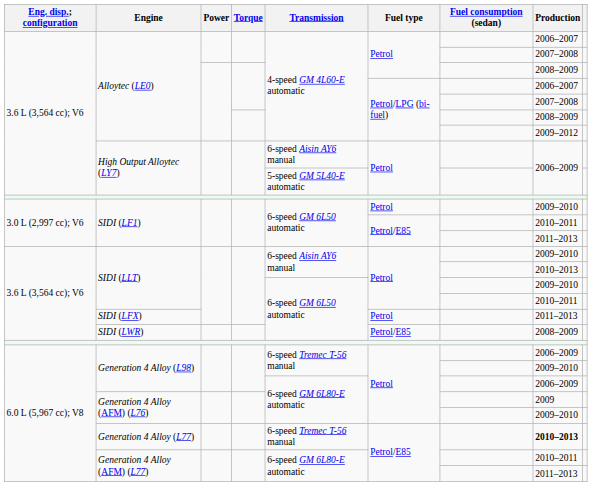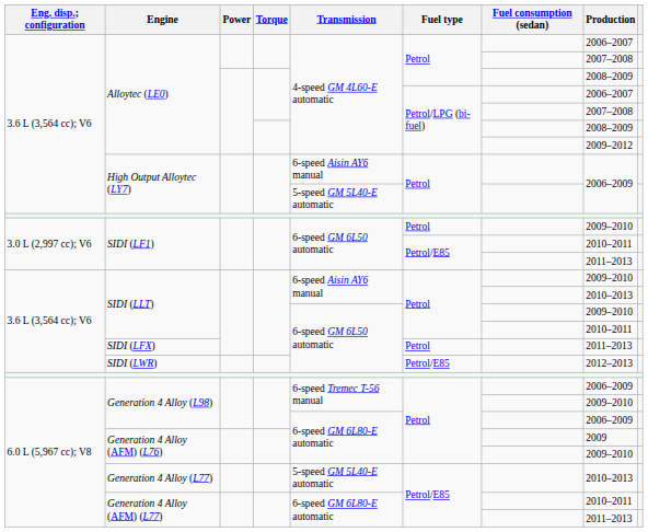 <table class="wikitable" style="font-size:90%;margin:1em auto;">
 <tr>
 <th><a href='#'>Eng. disp.</a>; <a href='#'>configuration</a></th>
 <th>Engine</th>
 <th>Power</th>
 <th><a href='#'>Torque</a></th>
 <th><a href='#'>Transmission</a></th>
 <th>Fuel type</th>
 <th><a href='#'>Fuel consumption</a> (sedan)</th>
 <th>Production</th>
 <th></th>
 </tr>
 <tr>
 <td rowspan="9">3.6 L (3,564 cc); V6</td>
 <td rowspan="7"><em>Alloytec</em> (<em><a href='#'>LE0</a></em>)</td>
 <td rowspan="2"></td>
 <td rowspan="2"></td>
 <td rowspan="7">4-speed <em><a href='#'>GM 4L60-E</a></em> automatic</td>
 <td rowspan="3"><a href='#'>Petrol</a></td>
 <td></td>
 <td>2006–2007</td>
 <td></td>
 </tr>
 <tr>
 <td></td>
 <td>2007–2008</td>
 <td></td>
 </tr>
 <tr>
 <td rowspan="5"></td>
 <td rowspan="3"></td>
 <td></td>
 <td>2008–2009</td>
 <td></td>
 </tr>
 <tr>
 <td rowspan="4"><a href='#'>Petrol</a>/<a href='#'>LPG</a> (<a href='#'>bi-fuel</a>)</td>
 <td></td>
 <td>2006–2007</td>
 <td></td>
 </tr>
 <tr>
 <td></td>
 <td>2007–2008</td>
 <td></td>
 </tr>
 <tr>
 <td rowspan="2"></td>
 <td></td>
 <td>2008–2009</td>
 <td></td>
 </tr>
 <tr>
 <td></td>
 <td>2009–2012</td>
 <td></td>
 </tr>
 <tr>
 <td rowspan="2"><em>High Output Alloytec</em> (<em><a href='#'>LY7</a></em>)</td>
 <td rowspan="2"></td>
 <td rowspan="2"></td>
 <td>6-speed <em><a href='#'>Aisin AY6</a></em> manual</td>
 <td rowspan="2"><a href='#'>Petrol</a></td>
 <td></td>
 <td rowspan="2">2006–2009</td>
 <td></td>
 </tr>
 <tr>
 <td>5-speed <em><a href='#'>GM 5L40-E</a></em> automatic</td>
 <td></td>
 <td></td>
 </tr>
 <tr>
 <td colspan="9" style="background:#ecfcf0"></td>
 </tr>
 <tr>
 <td rowspan="3">3.0 L (2,997 cc); V6</td>
 <td rowspan="3"><em>SIDI</em> (<em><a href='#'>LF1</a></em>)</td>
 <td rowspan="3"></td>
 <td rowspan="3"></td>
 <td rowspan="3">6-speed <em><a href='#'>GM 6L50</a></em> automatic</td>
 <td rowspan="1"><a href='#'>Petrol</a></td>
 <td></td>
 <td>2009–2010</td>
 <td></td>
 </tr>
 <tr>
 <td rowspan="2"><a href='#'>Petrol</a>/<a href='#'>E85</a></td>
 <td></td>
 <td>2010–2011</td>
 <td></td>
 </tr>
 <tr>
 <td></td>
 <td>2011–2013</td>
 <td></td>
 </tr>
 <tr>
 <td rowspan="6">3.6 L (3,564 cc); V6</td>
 <td rowspan="4"><em>SIDI</em> (<em><a href='#'>LLT</a></em>)</td>
 <td rowspan="5"></td>
 <td rowspan="5"></td>
 <td rowspan="2">6-speed <em><a href='#'>Aisin AY6</a></em> manual</td>
 <td rowspan="4"><a href='#'>Petrol</a></td>
 <td></td>
 <td>2009–2010</td>
 <td></td>
 </tr>
 <tr>
 <td></td>
 <td>2010–2013</td>
 <td></td>
 </tr>
 <tr>
 <td rowspan="4">6-speed <em><a href='#'>GM 6L50</a></em> automatic</td>
 <td></td>
 <td>2009–2010</td>
 <td></td>
 </tr>
 <tr>
 <td></td>
 <td>2010–2011</td>
 <td></td>
 </tr>
 <tr>
 <td><em>SIDI</em> (<em><a href='#'>LFX</a></em>)</td>
 <td rowspan="1"><a href='#'>Petrol</a></td>
 <td></td>
 <td>2011–2013</td>
 <td></td>
 </tr>
 <tr>
 <td><em>SIDI</em> (<em><a href='#'>LWR</a></em>)</td>
 <td></td>
 <td></td>
 <td><a href='#'>Petrol</a>/<a href='#'>E85</a></td>
 <td></td>
-<td>2008–2009</td>
+<td>2012–2013</td>
 <td></td>
 </tr>
 <tr>
 <td colspan="9" style="background:#ecfcf0"></td>
 </tr>
 <tr>
 <td rowspan="9">6.0 L (5,967 cc); V8</td>
 <td rowspan="3"><em>Generation 4 Alloy</em> (<em><a href='#'>L98</a></em>)</td>
 <td rowspan="3"></td>
 <td rowspan="3"></td>
 <td rowspan="2">6-speed <em><a href='#'>Tremec T-56</a></em> manual</td>
 <td rowspan="5"><a href='#'>Petrol</a></td>
 <td></td>
 <td>2006–2009</td>
 <td></td>
 </tr>
 <tr>
 <td></td>
 <td>2009–2010</td>
 <td></td>
 </tr>
 <tr>
 <td rowspan="3">6-speed <em><a href='#'>GM 6L80-E</a></em> automatic</td>
 <td></td>
 <td>2006–2009</td>
 <td></td>
 </tr>
 <tr>
 <td rowspan="2"><em>Generation 4 Alloy</em> (<a href='#'>AFM</a>) (<em><a href='#'>L76</a></em>)</td>
 <td rowspan="2"></td>
 <td rowspan="2"></td>
 <td></td>
 <td>2009</td>
 <td></td>
 </tr>
 <tr>
 <td></td>
 <td>2009–2010</td>
 <td></td>
 </tr>
 <tr>
 <td rowspan="1"><em>Generation 4 Alloy</em> (<em><a href='#'>L77</a></em>)</td>
 <td rowspan="1"></td>
 <td rowspan="1"></td>
-<td rowspan="1">6-speed <em><a href='#'>Tremec T-56</a></em> manual</td>
+<td>5-speed <em><a href='#'>GM 5L40-E</a></em> automatic</td>
 <td rowspan="3"><a href='#'>Petrol</a>/<a href='#'>E85</a></td>
 <td></td>
-<td><strong>2010–2013</strong></td>
+<td>2010–2013</td>
 <td></td>
 </tr>
 <tr>
 <td rowspan="2"><em>Generation 4 Alloy</em> (<a href='#'>AFM</a>) (<em><a href='#'>L77</a></em>)</td>
 <td rowspan="2"></td>
 <td rowspan="2"></td>
 <td rowspan="2">6-speed <em><a href='#'>GM 6L80-E</a></em> automatic</td>
 <td></td>
 <td>2010–2011</td>
 <td></td>
 </tr>
 <tr>
 <td></td>
 <td>2011–2013</td>
 <td></td>
 </tr>
 </table>
